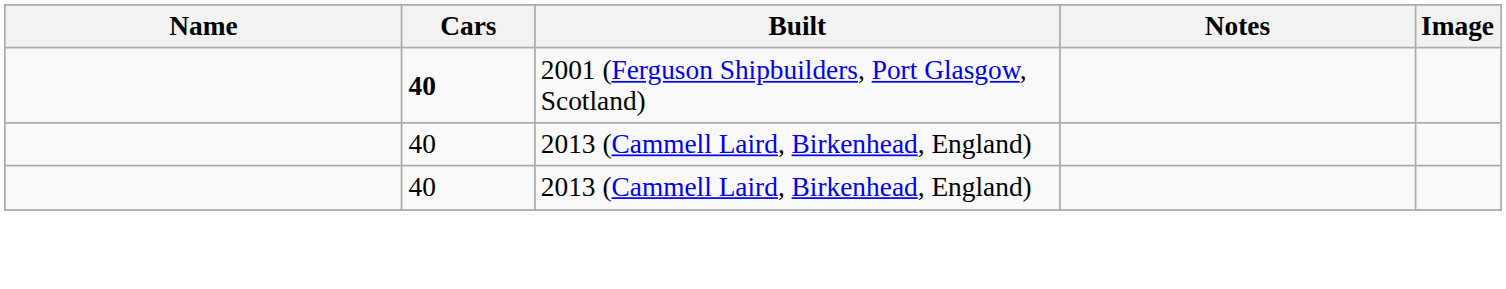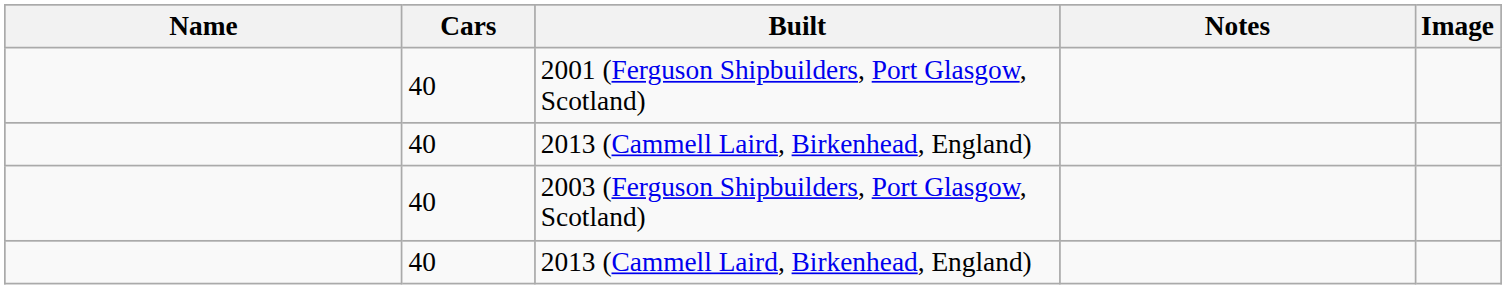 <table class="wikitable sortable">
 <tr>
 <th style="width:225px;">Name</th>
 <th width="70">Cars</th>
 <th style="width:300px;">Built</th>
 <th style="width:200px;">Notes</th>
 <th style=>Image</th>
 </tr>
 <tr>
 <td></td>
-<td><strong>40</strong></td>
+<td>40</td>
 <td>2001 (<a href='#'>Ferguson Shipbuilders</a>, <a href='#'>Port Glasgow</a>, Scotland)</td>
 <td></td>
 <td></td>
 </tr>
 <tr>
 <td></td>
 <td>40</td>
 <td>2013 (<a href='#'>Cammell Laird</a>, <a href='#'>Birkenhead</a>, England)</td>
 <td></td>
 <td></td>
 </tr>
 <tr>
 <td></td>
 <td>40</td>
+<td>2003 (<a href='#'>Ferguson Shipbuilders</a>, <a href='#'>Port Glasgow</a>, Scotland)</td>
+<td></td>
+<td></td>
+</tr>
+<tr>
+<td></td>
+<td>40</td>
 <td>2013 (<a href='#'>Cammell Laird</a>, <a href='#'>Birkenhead</a>, England)</td>
 <td></td>
 <td></td>
 </tr>
 </table>
